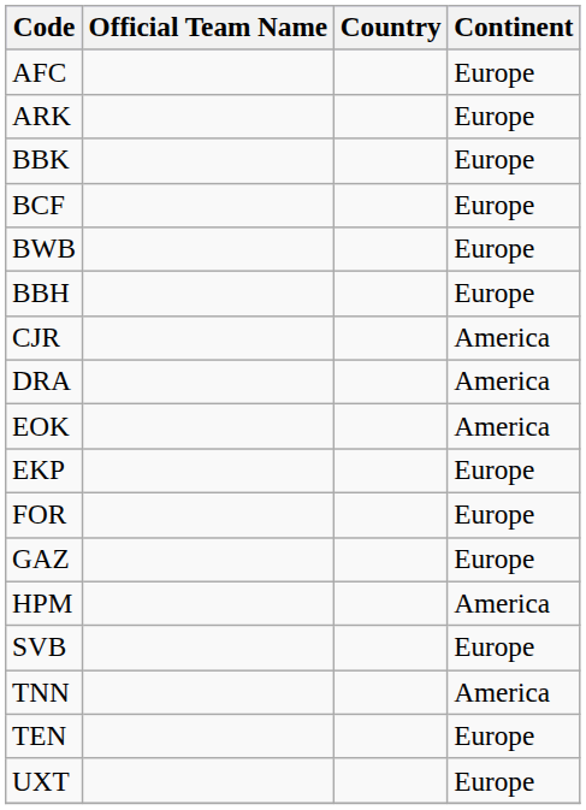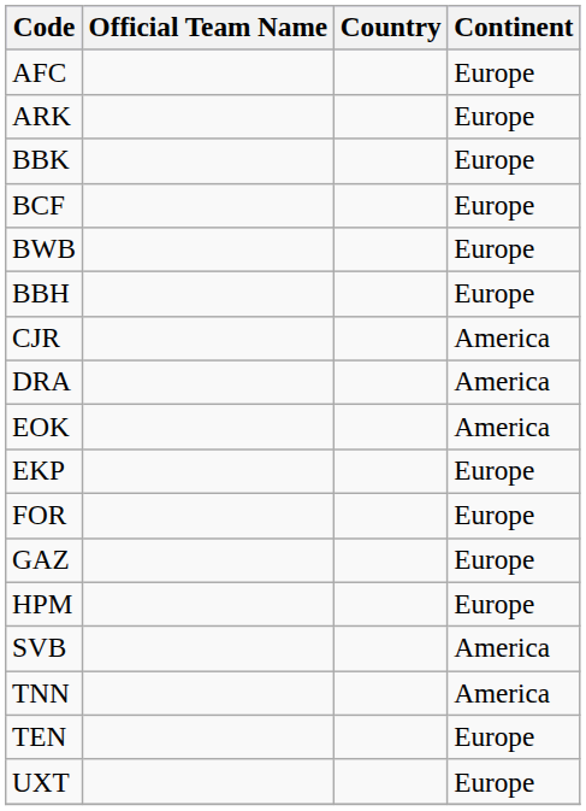 <table class="wikitable sortable">
 <tr style="background:#ccf;">
 <th>Code</th>
 <th>Official Team Name</th>
 <th>Country</th>
 <th>Continent</th>
 </tr>
 <tr>
 <td>AFC</td>
 <td></td>
 <td></td>
 <td>Europe</td>
 </tr>
 <tr>
 <td>ARK</td>
 <td></td>
 <td></td>
 <td>Europe</td>
 </tr>
 <tr>
 <td>BBK</td>
 <td></td>
 <td></td>
 <td>Europe</td>
 </tr>
 <tr>
 <td>BCF</td>
 <td></td>
 <td></td>
 <td>Europe</td>
 </tr>
 <tr>
 <td>BWB</td>
 <td></td>
 <td></td>
 <td>Europe</td>
 </tr>
 <tr>
 <td>BBH</td>
 <td></td>
 <td></td>
 <td>Europe</td>
 </tr>
 <tr>
 <td>CJR</td>
 <td></td>
 <td></td>
 <td>America</td>
 </tr>
 <tr>
 <td>DRA</td>
 <td></td>
 <td></td>
 <td>America</td>
 </tr>
 <tr>
 <td>EOK</td>
 <td></td>
 <td></td>
 <td>America</td>
 </tr>
 <tr>
 <td>EKP</td>
 <td></td>
 <td></td>
 <td>Europe</td>
 </tr>
 <tr>
 <td>FOR</td>
 <td></td>
 <td></td>
 <td>Europe</td>
 </tr>
 <tr>
 <td>GAZ</td>
 <td><s></s></td>
 <td></td>
 <td>Europe</td>
 </tr>
 <tr>
 <td>HPM</td>
 <td></td>
 <td></td>
-<td>America</td>
+<td>Europe</td>
 </tr>
 <tr>
 <td>SVB</td>
 <td></td>
 <td></td>
-<td>Europe</td>
+<td>America</td>
 </tr>
 <tr>
 <td>TNN</td>
 <td></td>
 <td></td>
 <td>America</td>
 </tr>
 <tr>
 <td>TEN</td>
 <td></td>
 <td></td>
 <td>Europe</td>
 </tr>
 <tr>
 <td>UXT</td>
 <td></td>
 <td></td>
 <td>Europe</td>
 </tr>
 <tr>
 </tr>
 </table>
